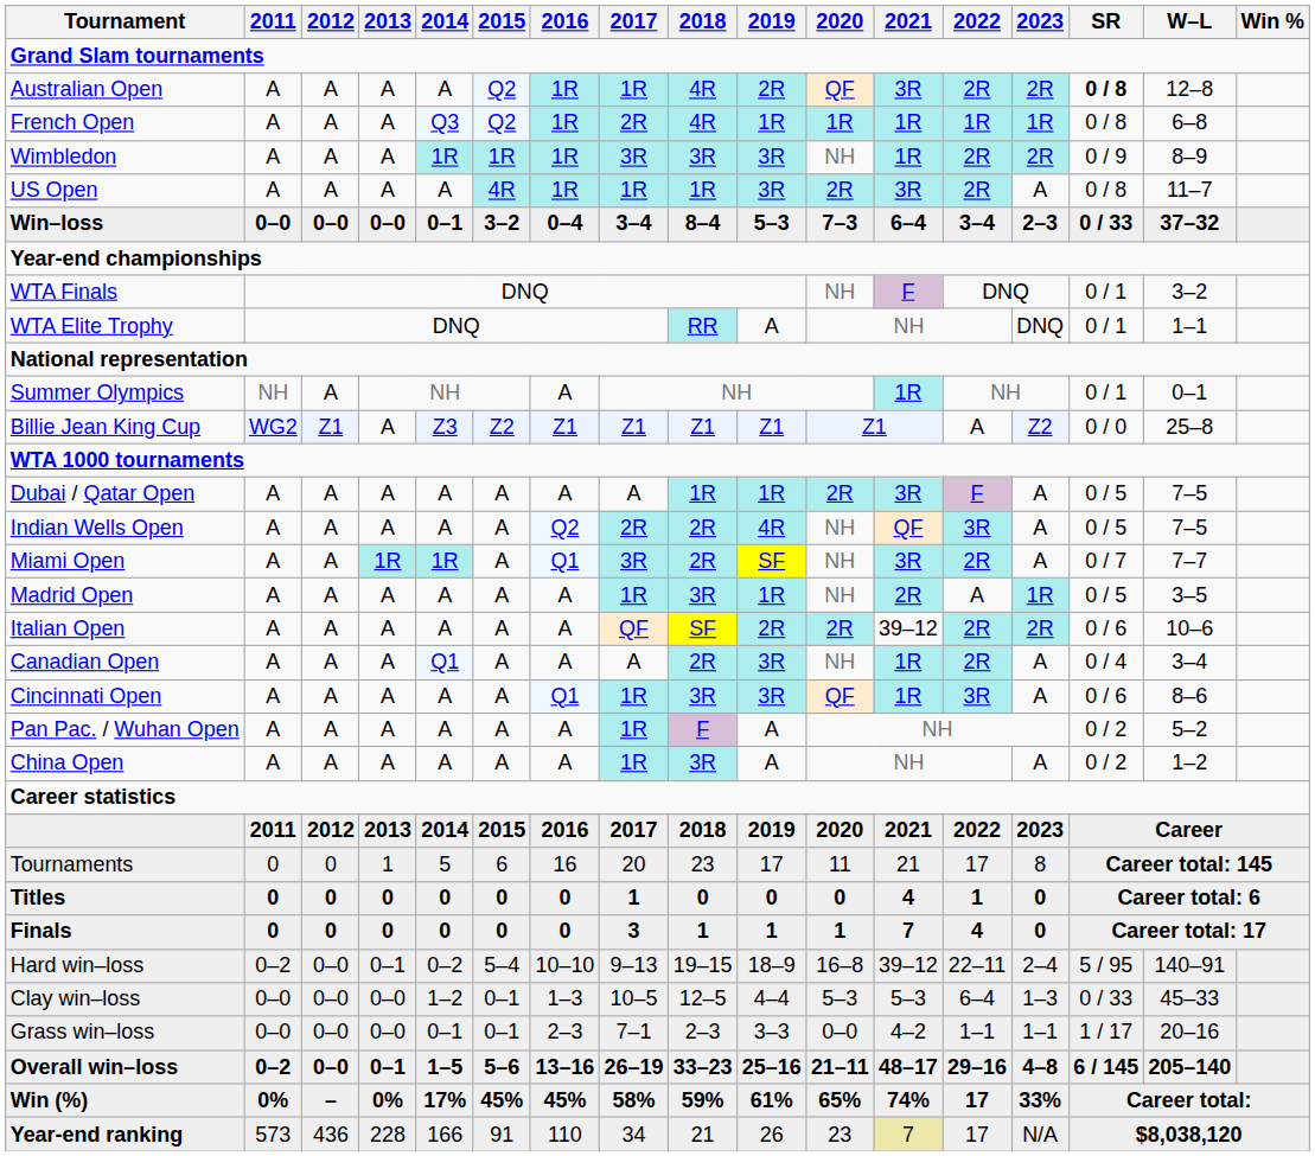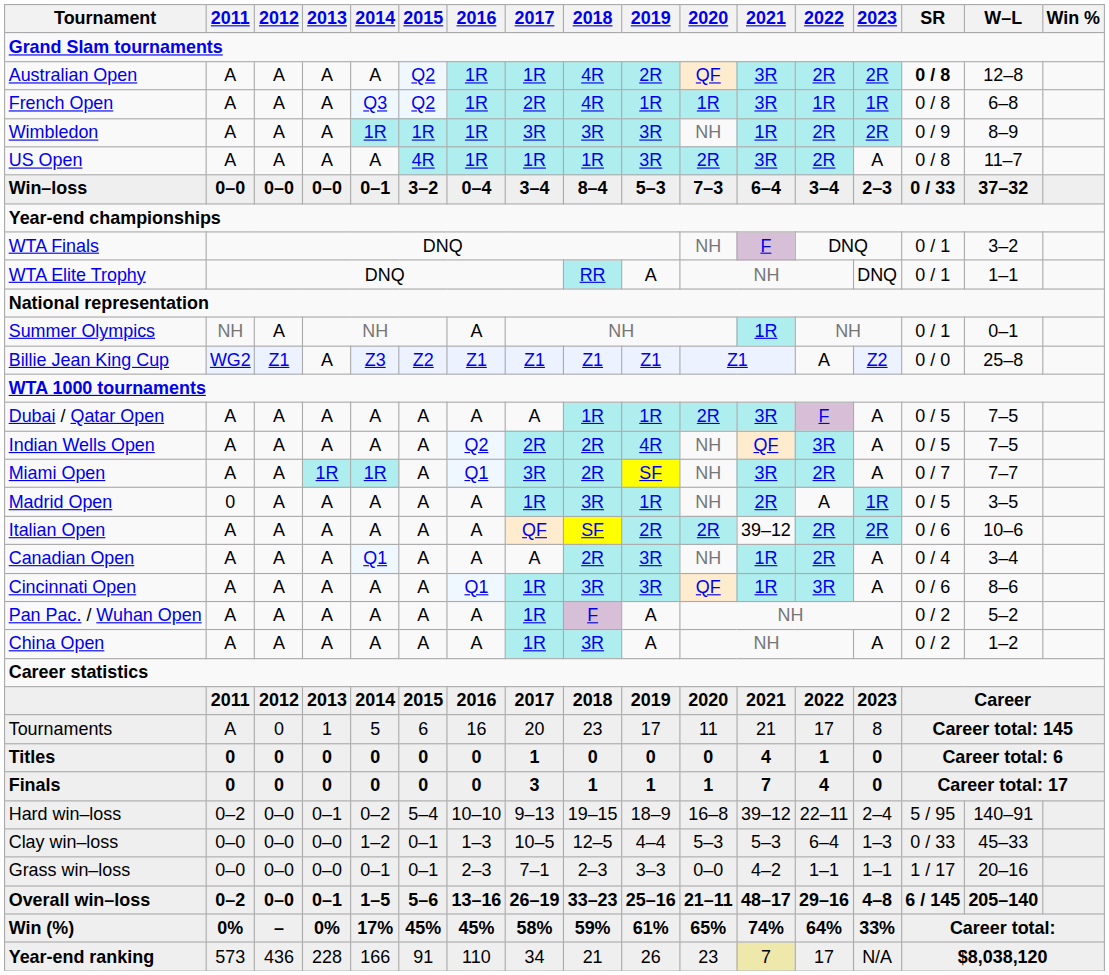 <table class="wikitable nowrap" style=text-align:center>
 <tr>
 <th>Tournament</th>
 <th><a href='#'>2011</a></th>
 <th><a href='#'>2012</a></th>
 <th><a href='#'>2013</a></th>
 <th><a href='#'>2014</a></th>
 <th><a href='#'>2015</a></th>
 <th><a href='#'>2016</a></th>
 <th><a href='#'>2017</a></th>
 <th><a href='#'>2018</a></th>
 <th><a href='#'>2019</a></th>
 <th><a href='#'>2020</a></th>
 <th><a href='#'>2021</a></th>
 <th><a href='#'>2022</a></th>
 <th><a href='#'>2023</a></th>
 <th>SR</th>
 <th>W–L</th>
 <th>Win %</th>
 </tr>
 <tr>
 <td colspan="17" align="left"><strong><a href='#'>Grand Slam tournaments</a></strong></td>
 </tr>
 <tr>
 <td align=left><a href='#'>Australian Open</a></td>
 <td>A</td>
 <td>A</td>
 <td>A</td>
 <td>A</td>
 <td bgcolor=f0f8ff><a href='#'>Q2</a></td>
 <td bgcolor=afeeee><a href='#'>1R</a></td>
 <td bgcolor=afeeee><a href='#'>1R</a></td>
 <td bgcolor=afeeee><a href='#'>4R</a></td>
 <td bgcolor=afeeee><a href='#'>2R</a></td>
 <td bgcolor=ffebcd><a href='#'>QF</a></td>
 <td bgcolor=afeeee><a href='#'>3R</a></td>
 <td bgcolor=afeeee><a href='#'>2R</a></td>
 <td bgcolor=afeeee><a href='#'>2R</a></td>
 <td><strong>0 / 8</strong></td>
 <td>12–8</td>
 <td></td>
 </tr>
 <tr>
 <td align=left><a href='#'>French Open</a></td>
 <td>A</td>
 <td>A</td>
 <td>A</td>
 <td bgcolor=f0f8ff><a href='#'>Q3</a></td>
 <td bgcolor=f0f8ff><a href='#'>Q2</a></td>
 <td bgcolor=afeeee><a href='#'>1R</a></td>
 <td bgcolor=afeeee><a href='#'>2R</a></td>
 <td bgcolor=afeeee><a href='#'>4R</a></td>
 <td bgcolor=afeeee><a href='#'>1R</a></td>
 <td bgcolor=afeeee><a href='#'>1R</a></td>
-<td bgcolor=afeeee><a href='#'>1R</a></td>
+<td bgcolor=afeeee><a href='#'>3R</a></td>
 <td bgcolor=afeeee><a href='#'>1R</a></td>
 <td bgcolor=afeeee><a href='#'>1R</a></td>
 <td>0 / 8</td>
 <td>6–8</td>
 <td></td>
 </tr>
 <tr>
 <td align=left><a href='#'>Wimbledon</a></td>
 <td>A</td>
 <td>A</td>
 <td>A</td>
 <td bgcolor=afeeee><a href='#'>1R</a></td>
 <td bgcolor=afeeee><a href='#'>1R</a></td>
 <td bgcolor=afeeee><a href='#'>1R</a></td>
 <td bgcolor=afeeee><a href='#'>3R</a></td>
 <td bgcolor=afeeee><a href='#'>3R</a></td>
 <td bgcolor=afeeee><a href='#'>3R</a></td>
 <td style=color:#767676>NH</td>
 <td bgcolor=afeeee><a href='#'>1R</a></td>
 <td bgcolor=afeeee><a href='#'>2R</a></td>
 <td bgcolor=afeeee><a href='#'>2R</a></td>
 <td>0 / 9</td>
 <td>8–9</td>
 <td></td>
 </tr>
 <tr>
 <td align=left><a href='#'>US Open</a></td>
 <td>A</td>
 <td>A</td>
 <td>A</td>
 <td>A</td>
 <td bgcolor=afeeee><a href='#'>4R</a></td>
 <td bgcolor=afeeee><a href='#'>1R</a></td>
 <td bgcolor=afeeee><a href='#'>1R</a></td>
 <td bgcolor=afeeee><a href='#'>1R</a></td>
 <td bgcolor=afeeee><a href='#'>3R</a></td>
 <td bgcolor=afeeee><a href='#'>2R</a></td>
 <td bgcolor=afeeee><a href='#'>3R</a></td>
 <td bgcolor=afeeee><a href='#'>2R</a></td>
 <td>A</td>
 <td>0 / 8</td>
 <td>11–7</td>
 <td></td>
 </tr>
 <tr style=font-weight:bold;background:#efefef>
 <td align=left>Win–loss</td>
 <td>0–0</td>
 <td>0–0</td>
 <td>0–0</td>
 <td>0–1</td>
 <td>3–2</td>
 <td>0–4</td>
 <td>3–4</td>
 <td>8–4</td>
 <td>5–3</td>
 <td>7–3</td>
 <td>6–4</td>
 <td>3–4</td>
 <td>2–3</td>
 <td>0 / 33</td>
 <td>37–32</td>
 <td></td>
 </tr>
 <tr>
 <td colspan="17" align="left"><strong>Year-end championships</strong></td>
 </tr>
 <tr>
 <td align=left><a href='#'>WTA Finals</a></td>
 <td colspan="9">DNQ</td>
 <td style=color:#767676>NH</td>
 <td bgcolor=thistle><a href='#'>F</a></td>
 <td colspan="2">DNQ</td>
 <td>0 / 1</td>
 <td>3–2</td>
 <td></td>
 </tr>
 <tr>
 <td align=left><a href='#'>WTA Elite Trophy</a></td>
 <td colspan="7">DNQ</td>
 <td bgcolor="afeeee"><a href='#'>RR</a></td>
 <td>A</td>
 <td colspan="3" style="color:#767676">NH</td>
 <td>DNQ</td>
 <td>0 / 1</td>
 <td>1–1</td>
 <td></td>
 </tr>
 <tr>
 <td colspan="17" align="left"><strong>National representation</strong></td>
 </tr>
 <tr>
 <td align=left><a href='#'>Summer Olympics</a></td>
 <td style=color:#767676>NH</td>
 <td>A</td>
 <td style=color:#767676 colspan="3">NH</td>
 <td>A</td>
 <td style=color:#767676 colspan="4">NH</td>
 <td bgcolor=afeeee><a href='#'>1R</a></td>
 <td style=color:#767676 colspan="2">NH</td>
 <td>0 / 1</td>
 <td>0–1</td>
 <td></td>
 </tr>
 <tr>
 <td align=left><a href='#'>Billie Jean King Cup</a></td>
 <td bgcolor=#ecf2ff><a href='#'>WG2</a></td>
 <td bgcolor=#ecf2ff><a href='#'>Z1</a></td>
 <td>A</td>
 <td bgcolor=#ecf2ff><a href='#'>Z3</a></td>
 <td bgcolor=#ecf2ff><a href='#'>Z2</a></td>
 <td bgcolor=#ecf2ff><a href='#'>Z1</a></td>
 <td bgcolor=#ecf2ff><a href='#'>Z1</a></td>
 <td bgcolor=#ecf2ff><a href='#'>Z1</a></td>
 <td bgcolor=#ecf2ff><a href='#'>Z1</a></td>
 <td colspan=2 bgcolor=#ecf2ff><a href='#'>Z1</a></td>
 <td>A</td>
 <td bgcolor=#ecf2ff><a href='#'>Z2</a></td>
 <td>0 / 0</td>
 <td>25–8</td>
 <td></td>
 </tr>
 <tr>
 <td colspan="17" align="left"><strong><a href='#'>WTA 1000 tournaments</a></strong></td>
 </tr>
 <tr>
 <td style=text-align:left><a href='#'>Dubai</a> / <a href='#'>Qatar Open</a></td>
 <td>A</td>
 <td>A</td>
 <td>A</td>
 <td>A</td>
 <td>A</td>
 <td>A</td>
 <td>A</td>
 <td bgcolor=afeeee><a href='#'>1R</a></td>
 <td bgcolor=afeeee><a href='#'>1R</a></td>
 <td bgcolor=afeeee><a href='#'>2R</a></td>
 <td bgcolor=afeeee><a href='#'>3R</a></td>
 <td bgcolor=thistle><a href='#'>F</a></td>
 <td>A</td>
 <td>0 / 5</td>
 <td>7–5</td>
 <td></td>
 </tr>
 <tr>
 <td style=text-align:left><a href='#'>Indian Wells Open</a></td>
 <td>A</td>
 <td>A</td>
 <td>A</td>
 <td>A</td>
 <td>A</td>
 <td bgcolor=f0f8ff><a href='#'>Q2</a></td>
 <td bgcolor=afeeee><a href='#'>2R</a></td>
 <td bgcolor=afeeee><a href='#'>2R</a></td>
 <td bgcolor=afeeee><a href='#'>4R</a></td>
 <td style=color:#767676>NH</td>
 <td bgcolor=ffebcd><a href='#'>QF</a></td>
 <td bgcolor=afeeee><a href='#'>3R</a></td>
 <td>A</td>
 <td>0 / 5</td>
 <td>7–5</td>
 <td></td>
 </tr>
 <tr>
 <td align=left><a href='#'>Miami Open</a></td>
 <td>A</td>
 <td>A</td>
 <td bgcolor=afeeee><a href='#'>1R</a></td>
 <td bgcolor=afeeee><a href='#'>1R</a></td>
 <td>A</td>
 <td bgcolor=f0f8ff><a href='#'>Q1</a></td>
 <td bgcolor=afeeee><a href='#'>3R</a></td>
 <td bgcolor=afeeee><a href='#'>2R</a></td>
 <td bgcolor=yellow><a href='#'>SF</a></td>
 <td style=color:#767676>NH</td>
 <td bgcolor=afeeee><a href='#'>3R</a></td>
 <td bgcolor=afeeee><a href='#'>2R</a></td>
 <td>A</td>
 <td>0 / 7</td>
 <td>7–7</td>
 <td></td>
 </tr>
 <tr>
 <td align=left><a href='#'>Madrid Open</a></td>
-<td>A</td>
+<td>0</td>
 <td>A</td>
 <td>A</td>
 <td>A</td>
 <td>A</td>
 <td>A</td>
 <td bgcolor=afeeee><a href='#'>1R</a></td>
 <td bgcolor=afeeee><a href='#'>3R</a></td>
 <td bgcolor=afeeee><a href='#'>1R</a></td>
 <td style=color:#767676>NH</td>
 <td bgcolor=afeeee><a href='#'>2R</a></td>
 <td>A</td>
 <td bgcolor=afeeee><a href='#'>1R</a></td>
 <td>0 / 5</td>
 <td>3–5</td>
 <td></td>
 </tr>
 <tr>
 <td align=left><a href='#'>Italian Open</a></td>
 <td>A</td>
 <td>A</td>
 <td>A</td>
 <td>A</td>
 <td>A</td>
 <td>A</td>
 <td bgcolor=ffebcd><a href='#'>QF</a></td>
 <td bgcolor=yellow><a href='#'>SF</a></td>
 <td bgcolor=afeeee><a href='#'>2R</a></td>
 <td bgcolor=afeeee><a href='#'>2R</a></td>
 <td>39–12</td>
 <td bgcolor=afeeee><a href='#'>2R</a></td>
 <td bgcolor=afeeee><a href='#'>2R</a></td>
 <td>0 / 6</td>
 <td>10–6</td>
 <td></td>
 </tr>
 <tr>
 <td align=left><a href='#'>Canadian Open</a></td>
 <td>A</td>
 <td>A</td>
 <td>A</td>
 <td bgcolor=f0f8ff><a href='#'>Q1</a></td>
 <td>A</td>
 <td>A</td>
 <td>A</td>
 <td bgcolor=afeeee><a href='#'>2R</a></td>
 <td bgcolor=afeeee><a href='#'>3R</a></td>
 <td style=color:#767676>NH</td>
 <td bgcolor=afeeee><a href='#'>1R</a></td>
 <td bgcolor=afeeee><a href='#'>2R</a></td>
 <td>A</td>
 <td>0 / 4</td>
 <td>3–4</td>
 <td></td>
 </tr>
 <tr>
 <td align=left><a href='#'>Cincinnati Open</a></td>
 <td>A</td>
 <td>A</td>
 <td>A</td>
 <td>A</td>
 <td>A</td>
 <td bgcolor=f0f8ff><a href='#'>Q1</a></td>
 <td bgcolor=afeeee><a href='#'>1R</a></td>
 <td bgcolor=afeeee><a href='#'>3R</a></td>
 <td bgcolor=afeeee><a href='#'>3R</a></td>
 <td bgcolor=ffebcd><a href='#'>QF</a></td>
 <td bgcolor=afeeee><a href='#'>1R</a></td>
 <td bgcolor=afeeee><a href='#'>3R</a></td>
 <td>A</td>
 <td>0 / 6</td>
 <td>8–6</td>
 <td></td>
 </tr>
 <tr>
 <td align=left><a href='#'>Pan Pac.</a> / <a href='#'>Wuhan Open</a></td>
 <td>A</td>
 <td>A</td>
 <td>A</td>
 <td>A</td>
 <td>A</td>
 <td>A</td>
 <td bgcolor=afeeee><a href='#'>1R</a></td>
 <td bgcolor=thistle><a href='#'>F</a></td>
 <td>A</td>
 <td colspan=4 style=color:#767676>NH</td>
 <td>0 / 2</td>
 <td>5–2</td>
 <td></td>
 </tr>
 <tr>
 <td align=left><a href='#'>China Open</a></td>
 <td>A</td>
 <td>A</td>
 <td>A</td>
 <td>A</td>
 <td>A</td>
 <td>A</td>
 <td bgcolor=afeeee><a href='#'>1R</a></td>
 <td bgcolor=afeeee><a href='#'>3R</a></td>
 <td>A</td>
 <td colspan=3 style=color:#767676>NH</td>
 <td>A</td>
 <td>0 / 2</td>
 <td>1–2</td>
 <td></td>
 </tr>
 <tr>
 <td colspan="17" align="left"><strong>Career statistics</strong></td>
 </tr>
 <tr style=background:#efefef;font-weight:bold>
 <td></td>
 <td>2011</td>
 <td>2012</td>
 <td>2013</td>
 <td>2014</td>
 <td>2015</td>
 <td>2016</td>
 <td>2017</td>
 <td>2018</td>
 <td>2019</td>
 <td>2020</td>
 <td>2021</td>
 <td>2022</td>
 <td>2023</td>
 <td colspan=3>Career</td>
 </tr>
 <tr style=background:#efefef>
 <td align=left>Tournaments</td>
-<td>0</td>
+<td>A</td>
 <td>0</td>
 <td>1</td>
 <td>5</td>
 <td>6</td>
 <td>16</td>
 <td>20</td>
 <td>23</td>
 <td>17</td>
 <td>11</td>
 <td>21</td>
 <td>17</td>
 <td>8</td>
 <td colspan="3"><strong>Career total: 145</strong></td>
 </tr>
 <tr style=font-weight:bold;background:#efefef>
 <td align=left>Titles</td>
 <td>0</td>
 <td>0</td>
 <td>0</td>
 <td>0</td>
 <td>0</td>
 <td>0</td>
 <td>1</td>
 <td>0</td>
 <td>0</td>
 <td>0</td>
 <td>4</td>
 <td>1</td>
 <td>0</td>
 <td colspan=3>Career total: 6</td>
 </tr>
 <tr style=font-weight:bold;background:#efefef>
 <td align=left>Finals</td>
 <td>0</td>
 <td>0</td>
 <td>0</td>
 <td>0</td>
 <td>0</td>
 <td>0</td>
 <td>3</td>
 <td>1</td>
 <td>1</td>
 <td>1</td>
 <td>7</td>
 <td>4</td>
 <td>0</td>
 <td colspan=3>Career total: 17</td>
 </tr>
 <tr style=background:#efefef>
 <td align=left>Hard win–loss</td>
 <td>0–2</td>
 <td>0–0</td>
 <td>0–1</td>
 <td>0–2</td>
 <td>5–4</td>
 <td>10–10</td>
 <td>9–13</td>
 <td>19–15</td>
 <td>18–9</td>
 <td>16–8</td>
 <td>39–12</td>
 <td>22–11</td>
 <td>2–4</td>
 <td>5 / 95</td>
 <td>140–91</td>
 <td></td>
 </tr>
 <tr style=background:#efefef>
 <td align=left>Clay win–loss</td>
 <td>0–0</td>
 <td>0–0</td>
 <td>0–0</td>
 <td>1–2</td>
 <td>0–1</td>
 <td>1–3</td>
 <td>10–5</td>
 <td>12–5</td>
 <td>4–4</td>
 <td>5–3</td>
 <td>5–3</td>
 <td>6–4</td>
 <td>1–3</td>
 <td>0 / 33</td>
 <td>45–33</td>
 <td></td>
 </tr>
 <tr style=background:#efefef>
 <td align=left>Grass win–loss</td>
 <td>0–0</td>
 <td>0–0</td>
 <td>0–0</td>
 <td>0–1</td>
 <td>0–1</td>
 <td>2–3</td>
 <td>7–1</td>
 <td>2–3</td>
 <td>3–3</td>
 <td>0–0</td>
 <td>4–2</td>
 <td>1–1</td>
 <td>1–1</td>
 <td>1 / 17</td>
 <td>20–16</td>
 <td></td>
 </tr>
 <tr style=font-weight:bold;background:#efefef>
 <td align=left>Overall win–loss</td>
 <td>0–2</td>
 <td>0–0</td>
 <td>0–1</td>
 <td>1–5</td>
 <td>5–6</td>
 <td>13–16</td>
 <td>26–19</td>
 <td>33–23</td>
 <td>25–16</td>
 <td>21–11</td>
 <td>48–17</td>
 <td>29–16</td>
 <td>4–8</td>
 <td>6 / 145</td>
 <td>205–140</td>
 <td></td>
 </tr>
 <tr style=font-weight:bold;background:#efefef>
 <td align=left>Win (%)</td>
 <td>0%</td>
 <td>–</td>
 <td>0%</td>
 <td>17%</td>
 <td>45%</td>
 <td>45%</td>
 <td>58%</td>
 <td>59%</td>
 <td>61%</td>
 <td>65%</td>
 <td>74%</td>
-<td>17</td>
+<td>64%</td>
 <td>33%</td>
 <td colspan="3">Career total: </td>
 </tr>
 <tr style=background:#efefef>
 <td align=left><strong>Year-end ranking</strong></td>
 <td>573</td>
 <td>436</td>
 <td>228</td>
 <td>166</td>
 <td>91</td>
 <td>110</td>
 <td>34</td>
 <td>21</td>
 <td>26</td>
 <td>23</td>
 <td bgcolor=EEE8AA>7</td>
 <td>17</td>
 <td>N/A</td>
 <td colspan="3"><strong>$8,038,120</strong></td>
 </tr>
 </table>
